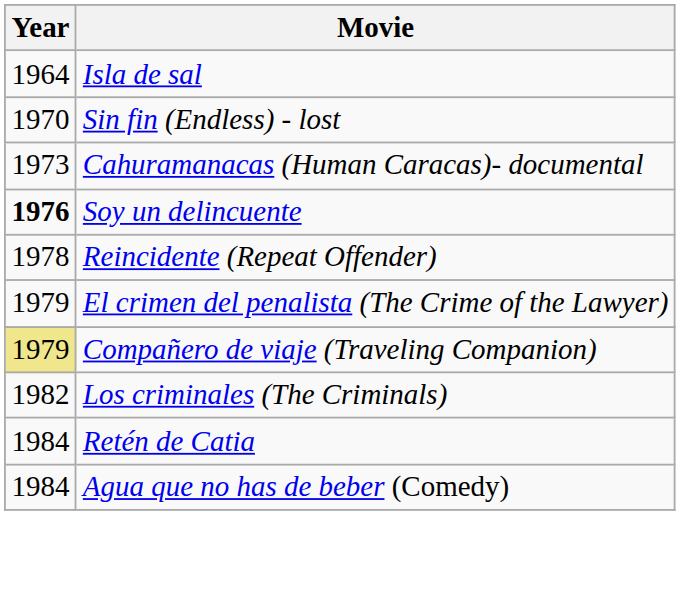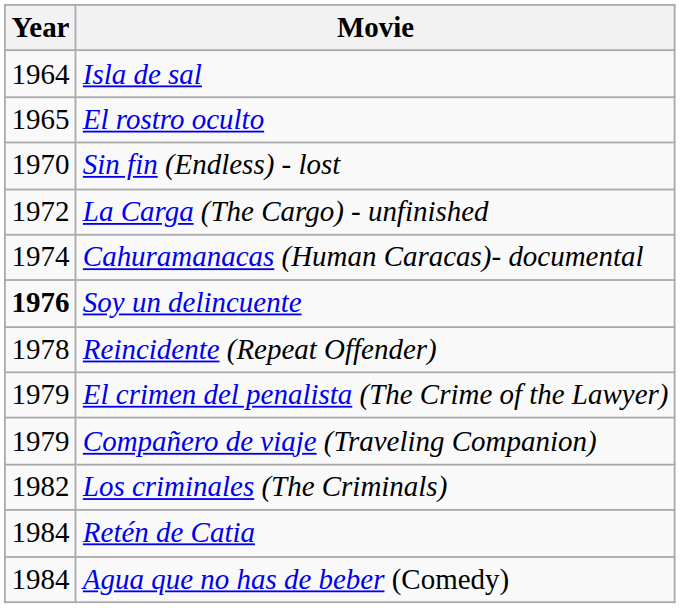 <table class=wikitable>
 <tr>
 <th>Year</th>
 <th>Movie</th>
 </tr>
 <tr>
 <td>1964</td>
 <td><em><a href='#'>Isla de sal</a></em></td>
 </tr>
 <tr>
+<td>1965</td>
+<td><em><a href='#'>El rostro oculto</a></em></td>
+</tr>
+<tr>
 <td>1970</td>
 <td><em><a href='#'>Sin fin</a> (Endless) - lost</em></td>
 </tr>
 <tr>
-<td>1973</td>
+<td>1972</td>
+<td><em><a href='#'>La Carga</a> (The Cargo) - unfinished</em></td>
+</tr>
+<tr>
+<td>1974</td>
 <td><em><a href='#'>Cahuramanacas</a> (Human Caracas)- documental</em></td>
 </tr>
 <tr>
 <td><strong>1976</strong></td>
 <td><em><a href='#'>Soy un delincuente</a></em></td>
 </tr>
 <tr>
 <td>1978</td>
 <td><em><a href='#'>Reincidente</a> (Repeat Offender)</em></td>
 </tr>
 <tr>
 <td>1979</td>
 <td><em><a href='#'>El crimen del penalista</a> (The Crime of the Lawyer)</em></td>
 </tr>
 <tr>
-<td style="background: khaki;">1979</td>
+<td>1979</td>
 <td><em><a href='#'>Compañero de viaje</a> (Traveling Companion)</em></td>
 </tr>
 <tr>
 <td>1982</td>
 <td><em><a href='#'>Los criminales</a> (The Criminals)</em></td>
 </tr>
 <tr>
 <td>1984</td>
 <td><em><a href='#'>Retén de Catia</a></em></td>
 </tr>
 <tr>
 <td>1984</td>
 <td><em><a href='#'>Agua que no has de beber</a></em> (Comedy)</td>
 </tr>
 </table>
